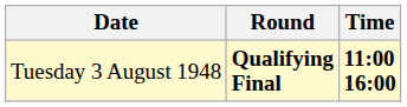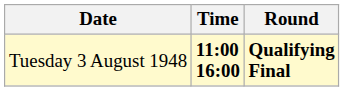 <table class="wikitable">
 <tr>
 <th>Date</th>
+<th>Time</th>
 <th>Round</th>
-<th>Time</th>
 </tr>
 <tr style=background:lemonchiffon>
 <td>Tuesday 3 August 1948</td>
+<td><strong>11:00</strong><br><strong>16:00</strong></td>
 <td><strong>Qualifying</strong><br><strong>Final</strong></td>
-<td><strong>11:00</strong><br><strong>16:00</strong></td>
 </tr>
 </table>
